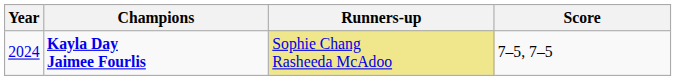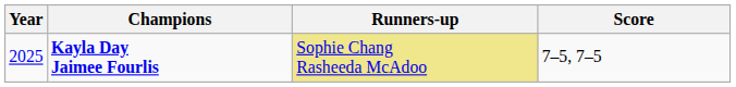 <table class="wikitable" style="font-size:90%">
 <tr>
 <th>Year</th>
 <th width="200">Champions</th>
 <th width="200">Runners-up</th>
 <th width="155">Score</th>
 </tr>
 <tr>
-<td><a href='#'>2024</a></td>
+<td><a href='#'>2025</a></td>
 <td> <strong><a href='#'>Kayla Day</a></strong> <br>  <strong><a href='#'>Jaimee Fourlis</a></strong></td>
 <td style="background: khaki;"> <a href='#'>Sophie Chang</a> <br>  <a href='#'>Rasheeda McAdoo</a></td>
 <td>7–5, 7–5</td>
 </tr>
 </table>
